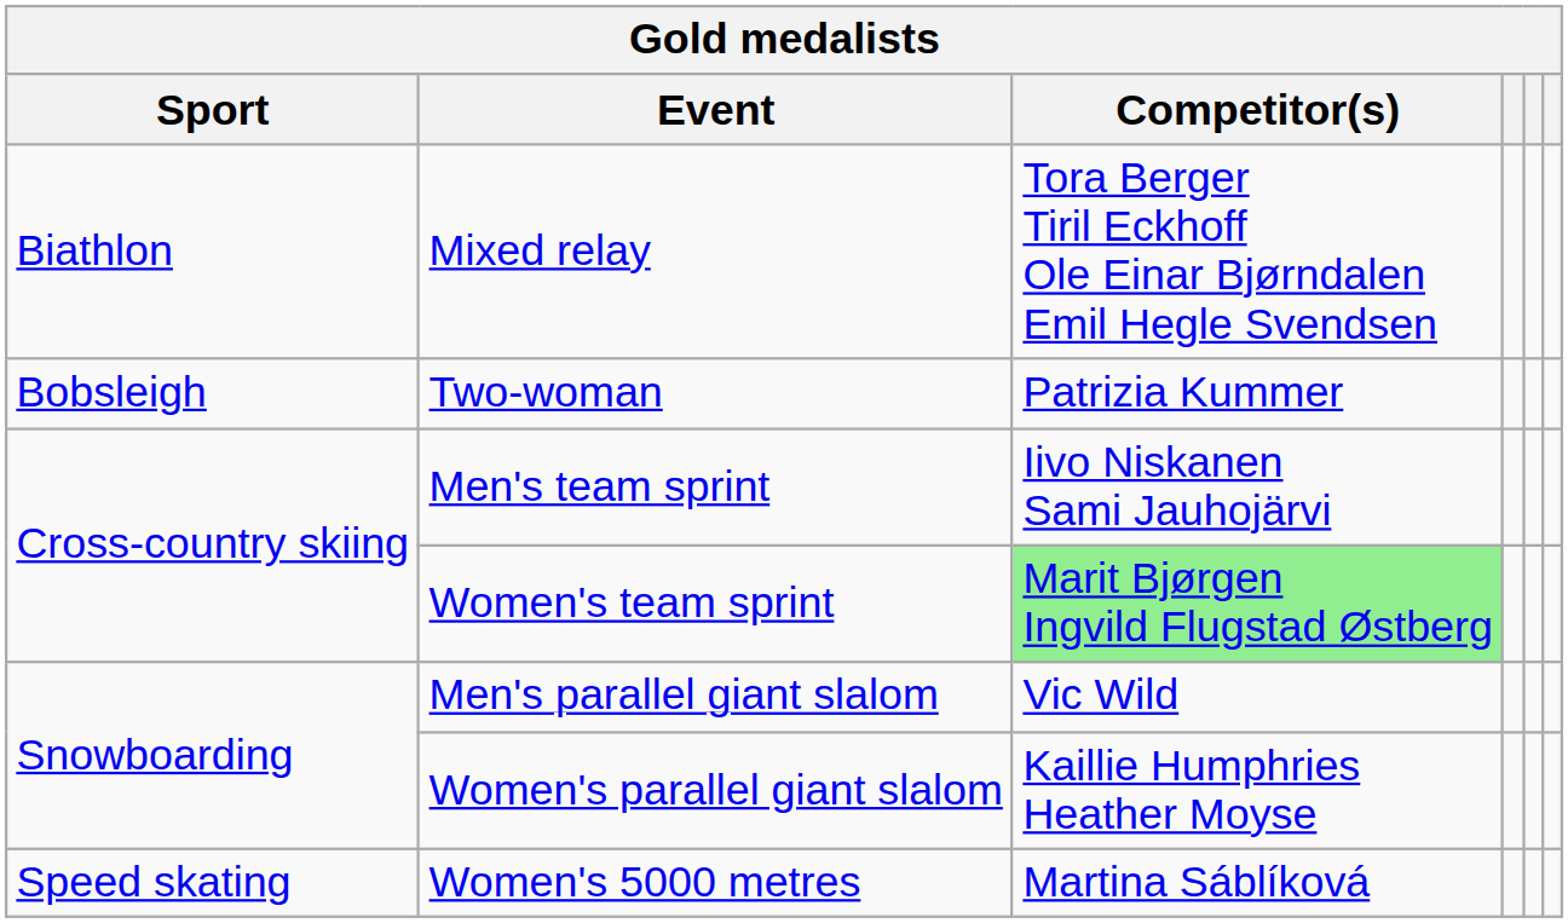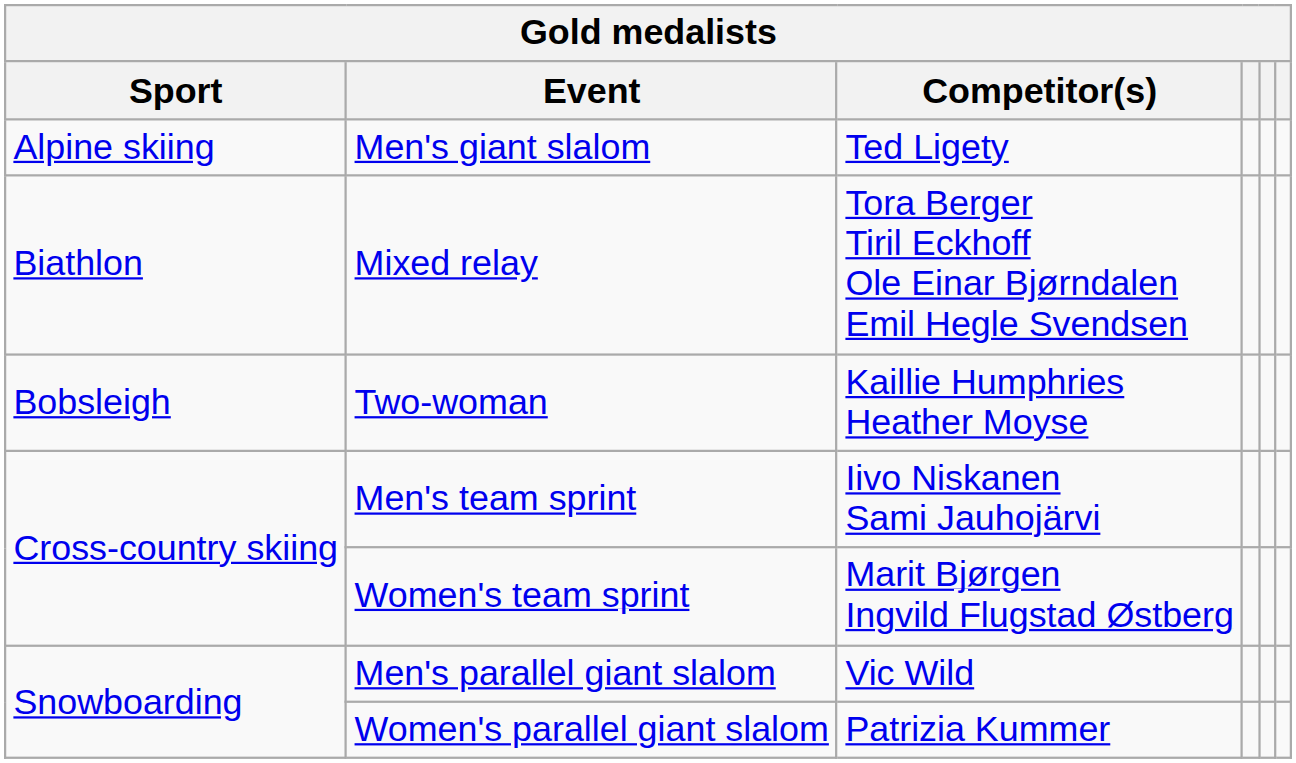 <table class="wikitable">
 <tr>
 <th colspan="6">Gold medalists</th>
 </tr>
 <tr>
 <th>Sport</th>
 <th>Event</th>
 <th>Competitor(s)</th>
 <th></th>
 <th></th>
 <th></th>
 </tr>
 <tr>
+<td><a href='#'>Alpine skiing</a></td>
+<td><a href='#'>Men's giant slalom</a></td>
+<td><a href='#'>Ted Ligety</a></td>
+<td></td>
+<td></td>
+<td></td>
+</tr>
+<tr>
 <td><a href='#'>Biathlon</a></td>
 <td><a href='#'>Mixed relay</a></td>
 <td><a href='#'>Tora Berger</a><br><a href='#'>Tiril Eckhoff</a><br><a href='#'>Ole Einar Bjørndalen</a><br><a href='#'>Emil Hegle Svendsen</a></td>
 <td></td>
 <td></td>
 <td></td>
 </tr>
 <tr>
 <td><a href='#'>Bobsleigh</a></td>
 <td><a href='#'>Two-woman</a></td>
-<td><a href='#'>Patrizia Kummer</a></td>
+<td><a href='#'>Kaillie Humphries</a><br><a href='#'>Heather Moyse</a></td>
 <td></td>
 <td></td>
 <td></td>
 </tr>
 <tr>
 <td rowspan=2><a href='#'>Cross-country skiing</a></td>
 <td><a href='#'>Men's team sprint</a></td>
 <td><a href='#'>Iivo Niskanen</a><br><a href='#'>Sami Jauhojärvi</a></td>
 <td></td>
 <td></td>
 <td></td>
 </tr>
 <tr>
 <td><a href='#'>Women's team sprint</a></td>
-<td style="background: lightgreen;"><a href='#'>Marit Bjørgen</a><br><a href='#'>Ingvild Flugstad Østberg</a></td>
+<td><a href='#'>Marit Bjørgen</a><br><a href='#'>Ingvild Flugstad Østberg</a></td>
 <td></td>
 <td></td>
 <td></td>
 </tr>
 <tr>
 <td rowspan=2><a href='#'>Snowboarding</a></td>
 <td><a href='#'>Men's parallel giant slalom</a></td>
 <td><a href='#'>Vic Wild</a></td>
 <td></td>
 <td></td>
 <td></td>
 </tr>
 <tr>
 <td><a href='#'>Women's parallel giant slalom</a></td>
-<td><a href='#'>Kaillie Humphries</a><br><a href='#'>Heather Moyse</a></td>
-<td></td>
-<td></td>
-<td></td>
-</tr>
-<tr>
-<td><a href='#'>Speed skating</a></td>
-<td><a href='#'>Women's 5000 metres</a></td>
-<td><a href='#'>Martina Sáblíková</a></td>
+<td><a href='#'>Patrizia Kummer</a></td>
 <td></td>
 <td></td>
 <td></td>
 </tr>
 </table>
